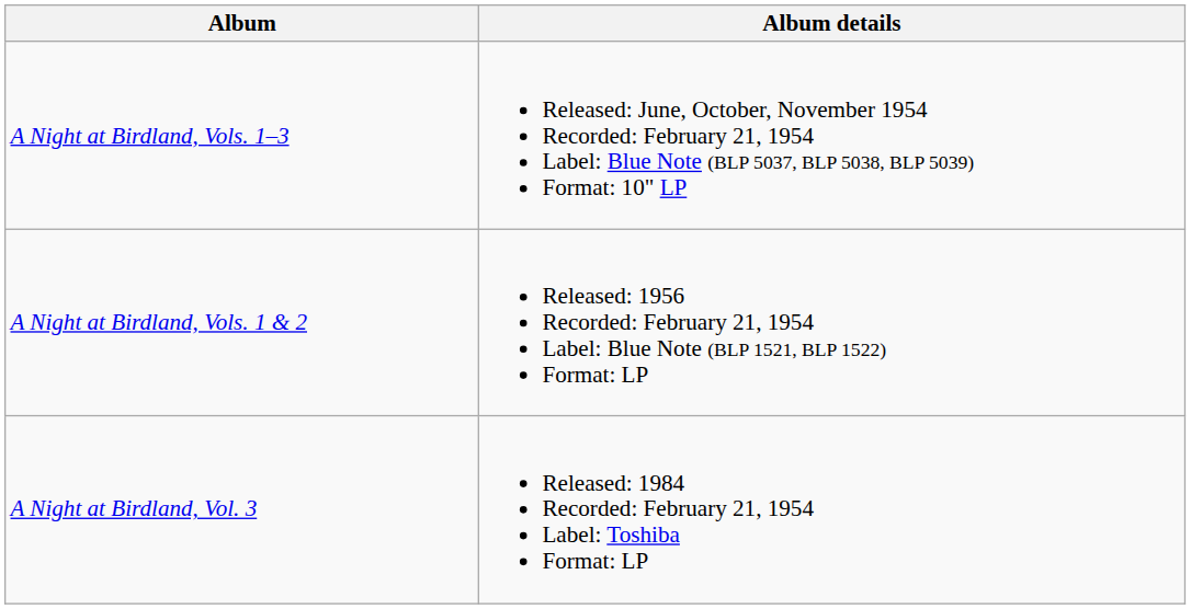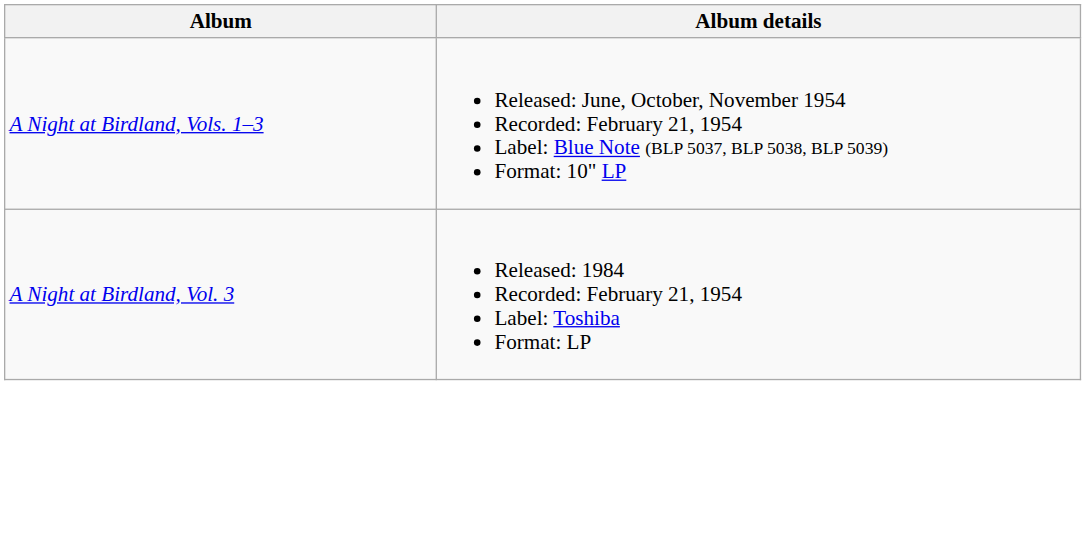 <table class="wikitable">
 <tr>
 <th style="width:20em">Album</th>
 <th style="width:30em">Album details</th>
 </tr>
 <tr>
 <td><a href='#'><em>A Night at Birdland, Vols. 1–3</em></a></td>
 <td><br><ul><li>Released: June, October, November 1954</li><li>Recorded: February 21, 1954</li><li>Label: <a href='#'>Blue Note</a> <small>(BLP 5037, BLP 5038, BLP 5039)</small></li><li>Format: 10" <a href='#'>LP</a></li></ul></td>
 </tr>
 <tr>
-<td><em><a href='#'>A Night at Birdland, Vols. 1 & 2</a></em></td>
-<td><br><ul><li>Released: 1956</li><li>Recorded: February 21, 1954</li><li>Label: Blue Note <small>(BLP 1521, BLP 1522)</small></li><li>Format: LP</li></ul></td>
-</tr>
-<tr>
 <td><em><a href='#'>A Night at Birdland, Vol. 3</a></em></td>
 <td><br><ul><li>Released: 1984</li><li>Recorded: February 21, 1954</li><li>Label: <a href='#'>Toshiba</a></li><li>Format: LP</li></ul></td>
 </tr>
 </table>
